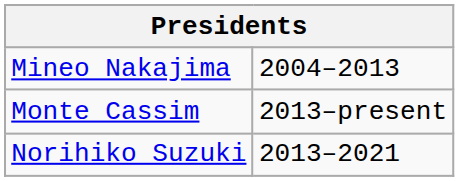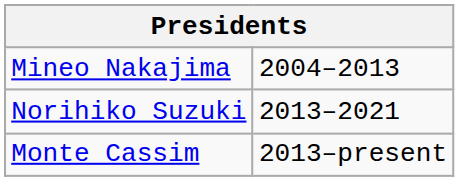 <table class="wikitable">
 <tr>
 <th colspan="2">Presidents</th>
 </tr>
 <tr>
 <td><a href='#'>Mineo Nakajima</a></td>
 <td>2004–2013</td>
 </tr>
 <tr>
+<td><a href='#'>Norihiko Suzuki</a></td>
+<td>2013–2021</td>
+</tr>
+<tr>
 <td><a href='#'>Monte Cassim</a></td>
 <td>2013–present</td>
 </tr>
-<tr>
-<td><a href='#'>Norihiko Suzuki</a></td>
-<td>2013–2021</td>
-</tr>
 </table>
